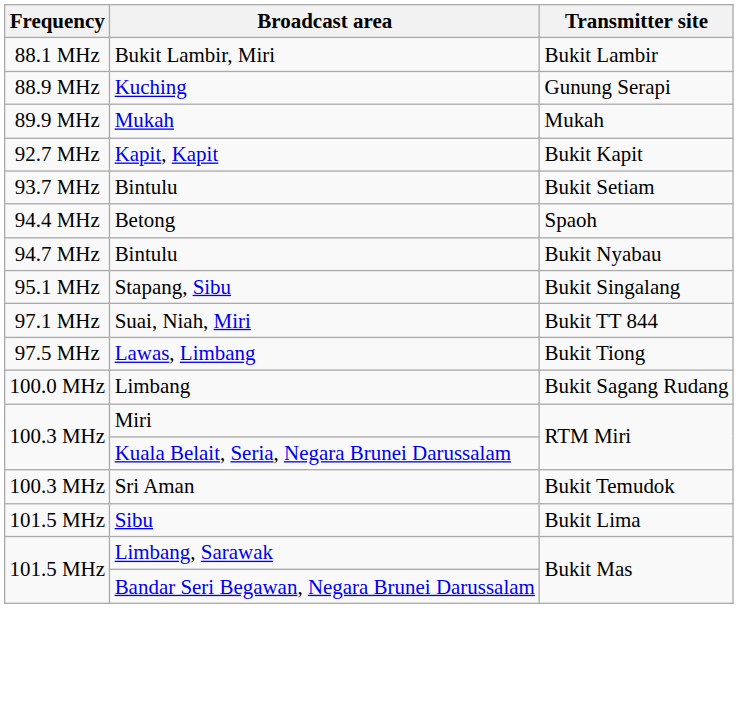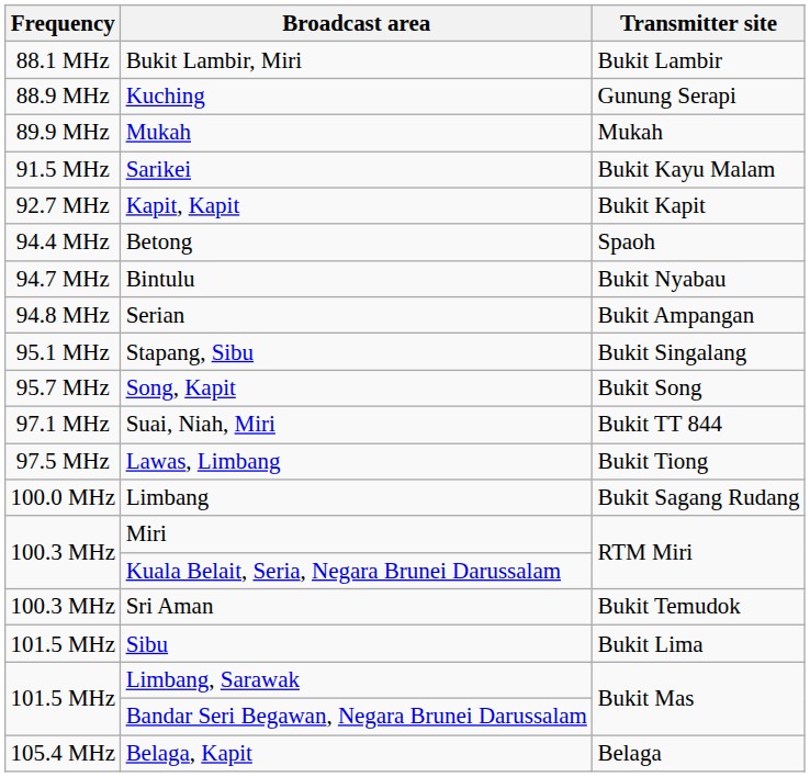 <table class="wikitable">
 <tr>
 <th>Frequency</th>
 <th>Broadcast area</th>
 <th>Transmitter site</th>
 </tr>
 <tr>
 <td style="text-align:center;">88.1 MHz</td>
 <td>Bukit Lambir, Miri</td>
 <td>Bukit Lambir</td>
 </tr>
 <tr>
 <td style="text-align:center;">88.9 MHz</td>
 <td><a href='#'>Kuching</a></td>
 <td>Gunung Serapi</td>
 </tr>
 <tr>
 <td style="text-align:center;">89.9 MHz</td>
 <td><a href='#'>Mukah</a></td>
 <td>Mukah</td>
 </tr>
 <tr>
+<td style="text-align:center;">91.5 MHz</td>
+<td><a href='#'>Sarikei</a></td>
+<td>Bukit Kayu Malam</td>
+</tr>
+<tr>
 <td style="text-align:center;">92.7 MHz</td>
 <td><a href='#'>Kapit</a>, <a href='#'>Kapit</a></td>
 <td>Bukit Kapit</td>
-</tr>
-<tr>
-<td style="text-align:center;">93.7 MHz</td>
-<td>Bintulu</td>
-<td>Bukit Setiam</td>
 </tr>
 <tr>
 <td style="text-align:center;">94.4 MHz</td>
 <td>Betong</td>
 <td>Spaoh</td>
 </tr>
 <tr>
 <td style="text-align:center;">94.7 MHz</td>
 <td>Bintulu</td>
 <td>Bukit Nyabau</td>
 </tr>
 <tr>
+<td style="text-align:center;">94.8 MHz</td>
+<td>Serian</td>
+<td>Bukit Ampangan</td>
+</tr>
+<tr>
 <td style="text-align:center;">95.1 MHz</td>
 <td>Stapang, <a href='#'>Sibu</a></td>
 <td>Bukit Singalang</td>
+</tr>
+<tr>
+<td style="text-align:center;">95.7 MHz</td>
+<td><a href='#'>Song</a>, <a href='#'>Kapit</a></td>
+<td>Bukit Song</td>
 </tr>
 <tr>
 <td style="text-align:center;">97.1 MHz</td>
 <td>Suai, Niah, <a href='#'>Miri</a></td>
 <td>Bukit TT 844</td>
 </tr>
 <tr>
 <td style="text-align:center;">97.5 MHz</td>
 <td><a href='#'>Lawas</a>, <a href='#'>Limbang</a></td>
 <td>Bukit Tiong</td>
 </tr>
 <tr>
 <td style="text-align:center;">100.0 MHz</td>
 <td>Limbang</td>
 <td>Bukit Sagang Rudang</td>
 </tr>
 <tr>
 <td rowspan=2 style="text-align:center;">100.3 MHz</td>
 <td>Miri</td>
 <td rowspan=2>RTM Miri</td>
 </tr>
 <tr>
 <td><a href='#'>Kuala Belait</a>, <a href='#'>Seria</a>, <a href='#'>Negara Brunei Darussalam</a></td>
 </tr>
 <tr>
 <td style="text-align:center;">100.3 MHz</td>
 <td>Sri Aman</td>
 <td>Bukit Temudok</td>
 </tr>
 <tr>
 <td style="text-align:center;">101.5 MHz</td>
 <td><a href='#'>Sibu</a></td>
 <td>Bukit Lima</td>
 </tr>
 <tr>
 <td rowspan=2 style="text-align:center;">101.5 MHz</td>
 <td><a href='#'>Limbang</a>, <a href='#'>Sarawak</a></td>
 <td rowspan=2>Bukit Mas</td>
 </tr>
 <tr>
 <td><a href='#'>Bandar Seri Begawan</a>, <a href='#'>Negara Brunei Darussalam</a></td>
 </tr>
+<tr>
+<td style="text-align:center;">105.4 MHz</td>
+<td><a href='#'>Belaga</a>, <a href='#'>Kapit</a></td>
+<td>Belaga</td>
+</tr>
 </table>
